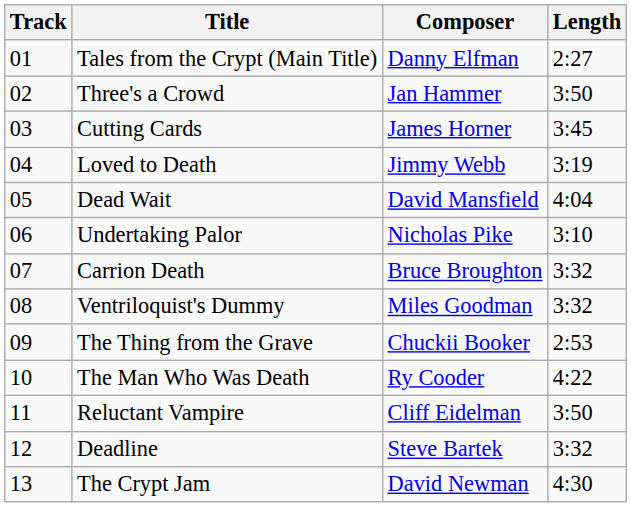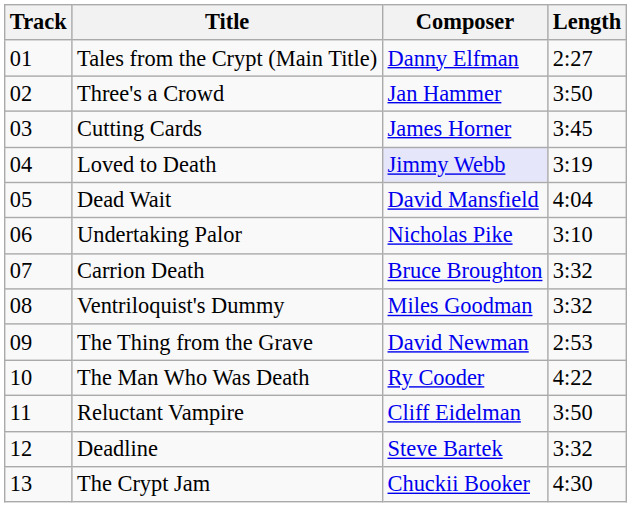 <table class="wikitable">
 <tr>
 <th>Track</th>
 <th>Title</th>
 <th>Composer</th>
 <th>Length</th>
 </tr>
 <tr>
 <td>01</td>
 <td>Tales from the Crypt (Main Title)</td>
 <td><a href='#'>Danny Elfman</a></td>
 <td>2:27</td>
 </tr>
 <tr>
 <td>02</td>
 <td>Three's a Crowd</td>
 <td><a href='#'>Jan Hammer</a></td>
 <td>3:50</td>
 </tr>
 <tr>
 <td>03</td>
 <td>Cutting Cards</td>
 <td><a href='#'>James Horner</a></td>
 <td>3:45</td>
 </tr>
 <tr>
 <td>04</td>
 <td>Loved to Death</td>
-<td><a href='#'>Jimmy Webb</a></td>
+<td style="background: lavender;"><a href='#'>Jimmy Webb</a></td>
 <td>3:19</td>
 </tr>
 <tr>
 <td>05</td>
 <td>Dead Wait</td>
 <td><a href='#'>David Mansfield</a></td>
 <td>4:04</td>
 </tr>
 <tr>
 <td>06</td>
 <td>Undertaking Palor</td>
 <td><a href='#'>Nicholas Pike</a></td>
 <td>3:10</td>
 </tr>
 <tr>
 <td>07</td>
 <td>Carrion Death</td>
 <td><a href='#'>Bruce Broughton</a></td>
 <td>3:32</td>
 </tr>
 <tr>
 <td>08</td>
 <td>Ventriloquist's Dummy</td>
 <td><a href='#'>Miles Goodman</a></td>
 <td>3:32</td>
 </tr>
 <tr>
 <td>09</td>
 <td>The Thing from the Grave</td>
-<td><a href='#'>Chuckii Booker</a></td>
+<td><a href='#'>David Newman</a></td>
 <td>2:53</td>
 </tr>
 <tr>
 <td>10</td>
 <td>The Man Who Was Death</td>
 <td><a href='#'>Ry Cooder</a></td>
 <td>4:22</td>
 </tr>
 <tr>
 <td>11</td>
 <td>Reluctant Vampire</td>
 <td><a href='#'>Cliff Eidelman</a></td>
 <td>3:50</td>
 </tr>
 <tr>
 <td>12</td>
 <td>Deadline</td>
 <td><a href='#'>Steve Bartek</a></td>
 <td>3:32</td>
 </tr>
 <tr>
 <td>13</td>
 <td>The Crypt Jam</td>
-<td><a href='#'>David Newman</a></td>
+<td><a href='#'>Chuckii Booker</a></td>
 <td>4:30</td>
 </tr>
 </table>
